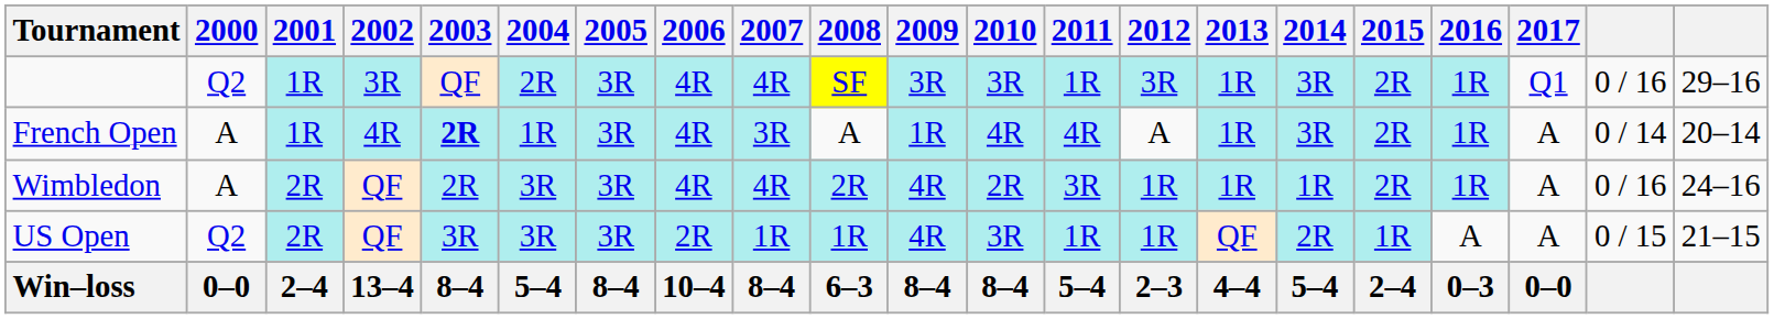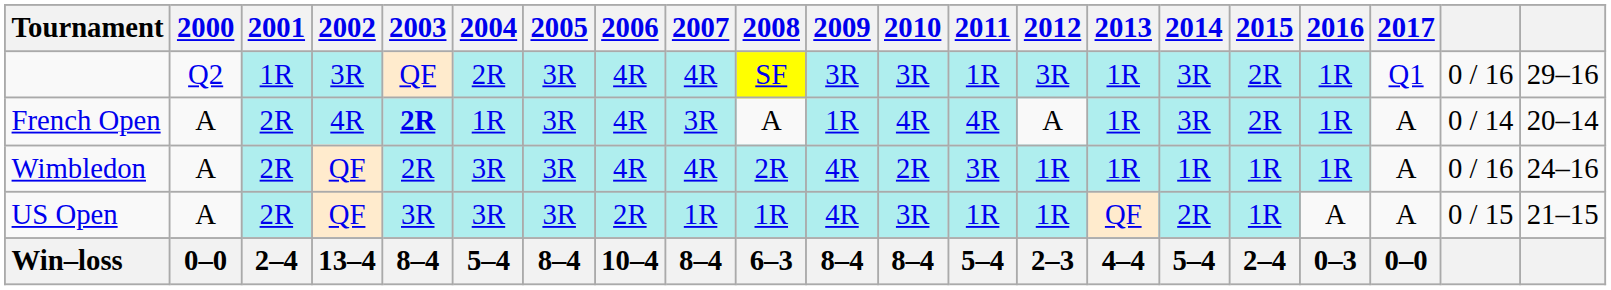 <table class=wikitable style=text-align:center;font-size:97%>
 <tr>
 <th>Tournament</th>
 <th><a href='#'>2000</a></th>
 <th><a href='#'>2001</a></th>
 <th><a href='#'>2002</a></th>
 <th><a href='#'>2003</a></th>
 <th><a href='#'>2004</a></th>
 <th><a href='#'>2005</a></th>
 <th><a href='#'>2006</a></th>
 <th><a href='#'>2007</a></th>
 <th><a href='#'>2008</a></th>
 <th><a href='#'>2009</a></th>
 <th><a href='#'>2010</a></th>
 <th><a href='#'>2011</a></th>
 <th><a href='#'>2012</a></th>
 <th><a href='#'>2013</a></th>
 <th><a href='#'>2014</a></th>
 <th><a href='#'>2015</a></th>
 <th><a href='#'>2016</a></th>
 <th><a href='#'>2017</a></th>
 <th></th>
 <th></th>
 </tr>
 <tr>
 <td align=left></td>
 <td><a href='#'>Q2</a></td>
 <td bgcolor=afeeee><a href='#'>1R</a></td>
 <td bgcolor=afeeee><a href='#'>3R</a></td>
 <td bgcolor=ffebcd><a href='#'>QF</a></td>
 <td bgcolor=afeeee><a href='#'>2R</a></td>
 <td bgcolor=afeeee><a href='#'>3R</a></td>
 <td bgcolor=afeeee><a href='#'>4R</a></td>
 <td bgcolor=afeeee><a href='#'>4R</a></td>
 <td style="background:yellow;"><a href='#'>SF</a></td>
 <td bgcolor=afeeee><a href='#'>3R</a></td>
 <td bgcolor=afeeee><a href='#'>3R</a></td>
 <td bgcolor=afeeee><a href='#'>1R</a></td>
 <td bgcolor=afeeee><a href='#'>3R</a></td>
 <td bgcolor=afeeee><a href='#'>1R</a></td>
 <td bgcolor=afeeee><a href='#'>3R</a></td>
 <td bgcolor=afeeee><a href='#'>2R</a></td>
 <td bgcolor=afeeee><a href='#'>1R</a></td>
 <td><a href='#'>Q1</a></td>
 <td>0 / 16</td>
 <td>29–16</td>
 </tr>
 <tr>
 <td align=left><a href='#'>French Open</a></td>
 <td>A</td>
-<td bgcolor=afeeee><a href='#'>1R</a></td>
+<td bgcolor=afeeee><a href='#'>2R</a></td>
 <td bgcolor=afeeee><a href='#'>4R</a></td>
 <td bgcolor=afeeee><strong><a href='#'>2R</a></strong></td>
 <td bgcolor=afeeee><a href='#'>1R</a></td>
 <td bgcolor=afeeee><a href='#'>3R</a></td>
 <td bgcolor=afeeee><a href='#'>4R</a></td>
 <td bgcolor=afeeee><a href='#'>3R</a></td>
 <td>A</td>
 <td bgcolor=afeeee><a href='#'>1R</a></td>
 <td bgcolor=afeeee><a href='#'>4R</a></td>
 <td bgcolor=afeeee><a href='#'>4R</a></td>
 <td>A</td>
 <td bgcolor=afeeee><a href='#'>1R</a></td>
 <td bgcolor=afeeee><a href='#'>3R</a></td>
 <td bgcolor=afeeee><a href='#'>2R</a></td>
 <td bgcolor=afeeee><a href='#'>1R</a></td>
 <td>A</td>
 <td>0 / 14</td>
 <td>20–14</td>
 </tr>
 <tr>
 <td align=left><a href='#'>Wimbledon</a></td>
 <td>A</td>
 <td bgcolor=afeeee><a href='#'>2R</a></td>
 <td bgcolor=ffebcd><a href='#'>QF</a></td>
 <td bgcolor=afeeee><a href='#'>2R</a></td>
 <td bgcolor=afeeee><a href='#'>3R</a></td>
 <td bgcolor=afeeee><a href='#'>3R</a></td>
 <td bgcolor=afeeee><a href='#'>4R</a></td>
 <td bgcolor=afeeee><a href='#'>4R</a></td>
 <td bgcolor=afeeee><a href='#'>2R</a></td>
 <td bgcolor=afeeee><a href='#'>4R</a></td>
 <td bgcolor=afeeee><a href='#'>2R</a></td>
 <td bgcolor=afeeee><a href='#'>3R</a></td>
 <td bgcolor=afeeee><a href='#'>1R</a></td>
 <td bgcolor=afeeee><a href='#'>1R</a></td>
 <td bgcolor=afeeee><a href='#'>1R</a></td>
-<td bgcolor=afeeee><a href='#'>2R</a></td>
+<td bgcolor=afeeee><a href='#'>1R</a></td>
 <td bgcolor=afeeee><a href='#'>1R</a></td>
 <td>A</td>
 <td>0 / 16</td>
 <td>24–16</td>
 </tr>
 <tr>
 <td align=left><a href='#'>US Open</a></td>
-<td><a href='#'>Q2</a></td>
+<td>A</td>
 <td bgcolor=afeeee><a href='#'>2R</a></td>
 <td bgcolor=ffebcd><a href='#'>QF</a></td>
 <td bgcolor=afeeee><a href='#'>3R</a></td>
 <td bgcolor=afeeee><a href='#'>3R</a></td>
 <td bgcolor=afeeee><a href='#'>3R</a></td>
 <td bgcolor=afeeee><a href='#'>2R</a></td>
 <td bgcolor=afeeee><a href='#'>1R</a></td>
 <td bgcolor=afeeee><a href='#'>1R</a></td>
 <td bgcolor=afeeee><a href='#'>4R</a></td>
 <td bgcolor=afeeee><a href='#'>3R</a></td>
 <td bgcolor=afeeee><a href='#'>1R</a></td>
 <td bgcolor=afeeee><a href='#'>1R</a></td>
 <td bgcolor=ffebcd><a href='#'>QF</a></td>
 <td bgcolor=afeeee><a href='#'>2R</a></td>
 <td bgcolor=afeeee><a href='#'>1R</a></td>
 <td>A</td>
 <td>A</td>
 <td>0 / 15</td>
 <td>21–15</td>
 </tr>
 <tr>
 <th style=text-align:left>Win–loss</th>
 <th>0–0</th>
 <th>2–4</th>
 <th>13–4</th>
 <th>8–4</th>
 <th>5–4</th>
 <th>8–4</th>
 <th>10–4</th>
 <th>8–4</th>
 <th>6–3</th>
 <th>8–4</th>
 <th>8–4</th>
 <th>5–4</th>
 <th>2–3</th>
 <th>4–4</th>
 <th>5–4</th>
 <th>2–4</th>
 <th>0–3</th>
 <th>0–0</th>
 <th></th>
 <th></th>
 </tr>
 </table>
